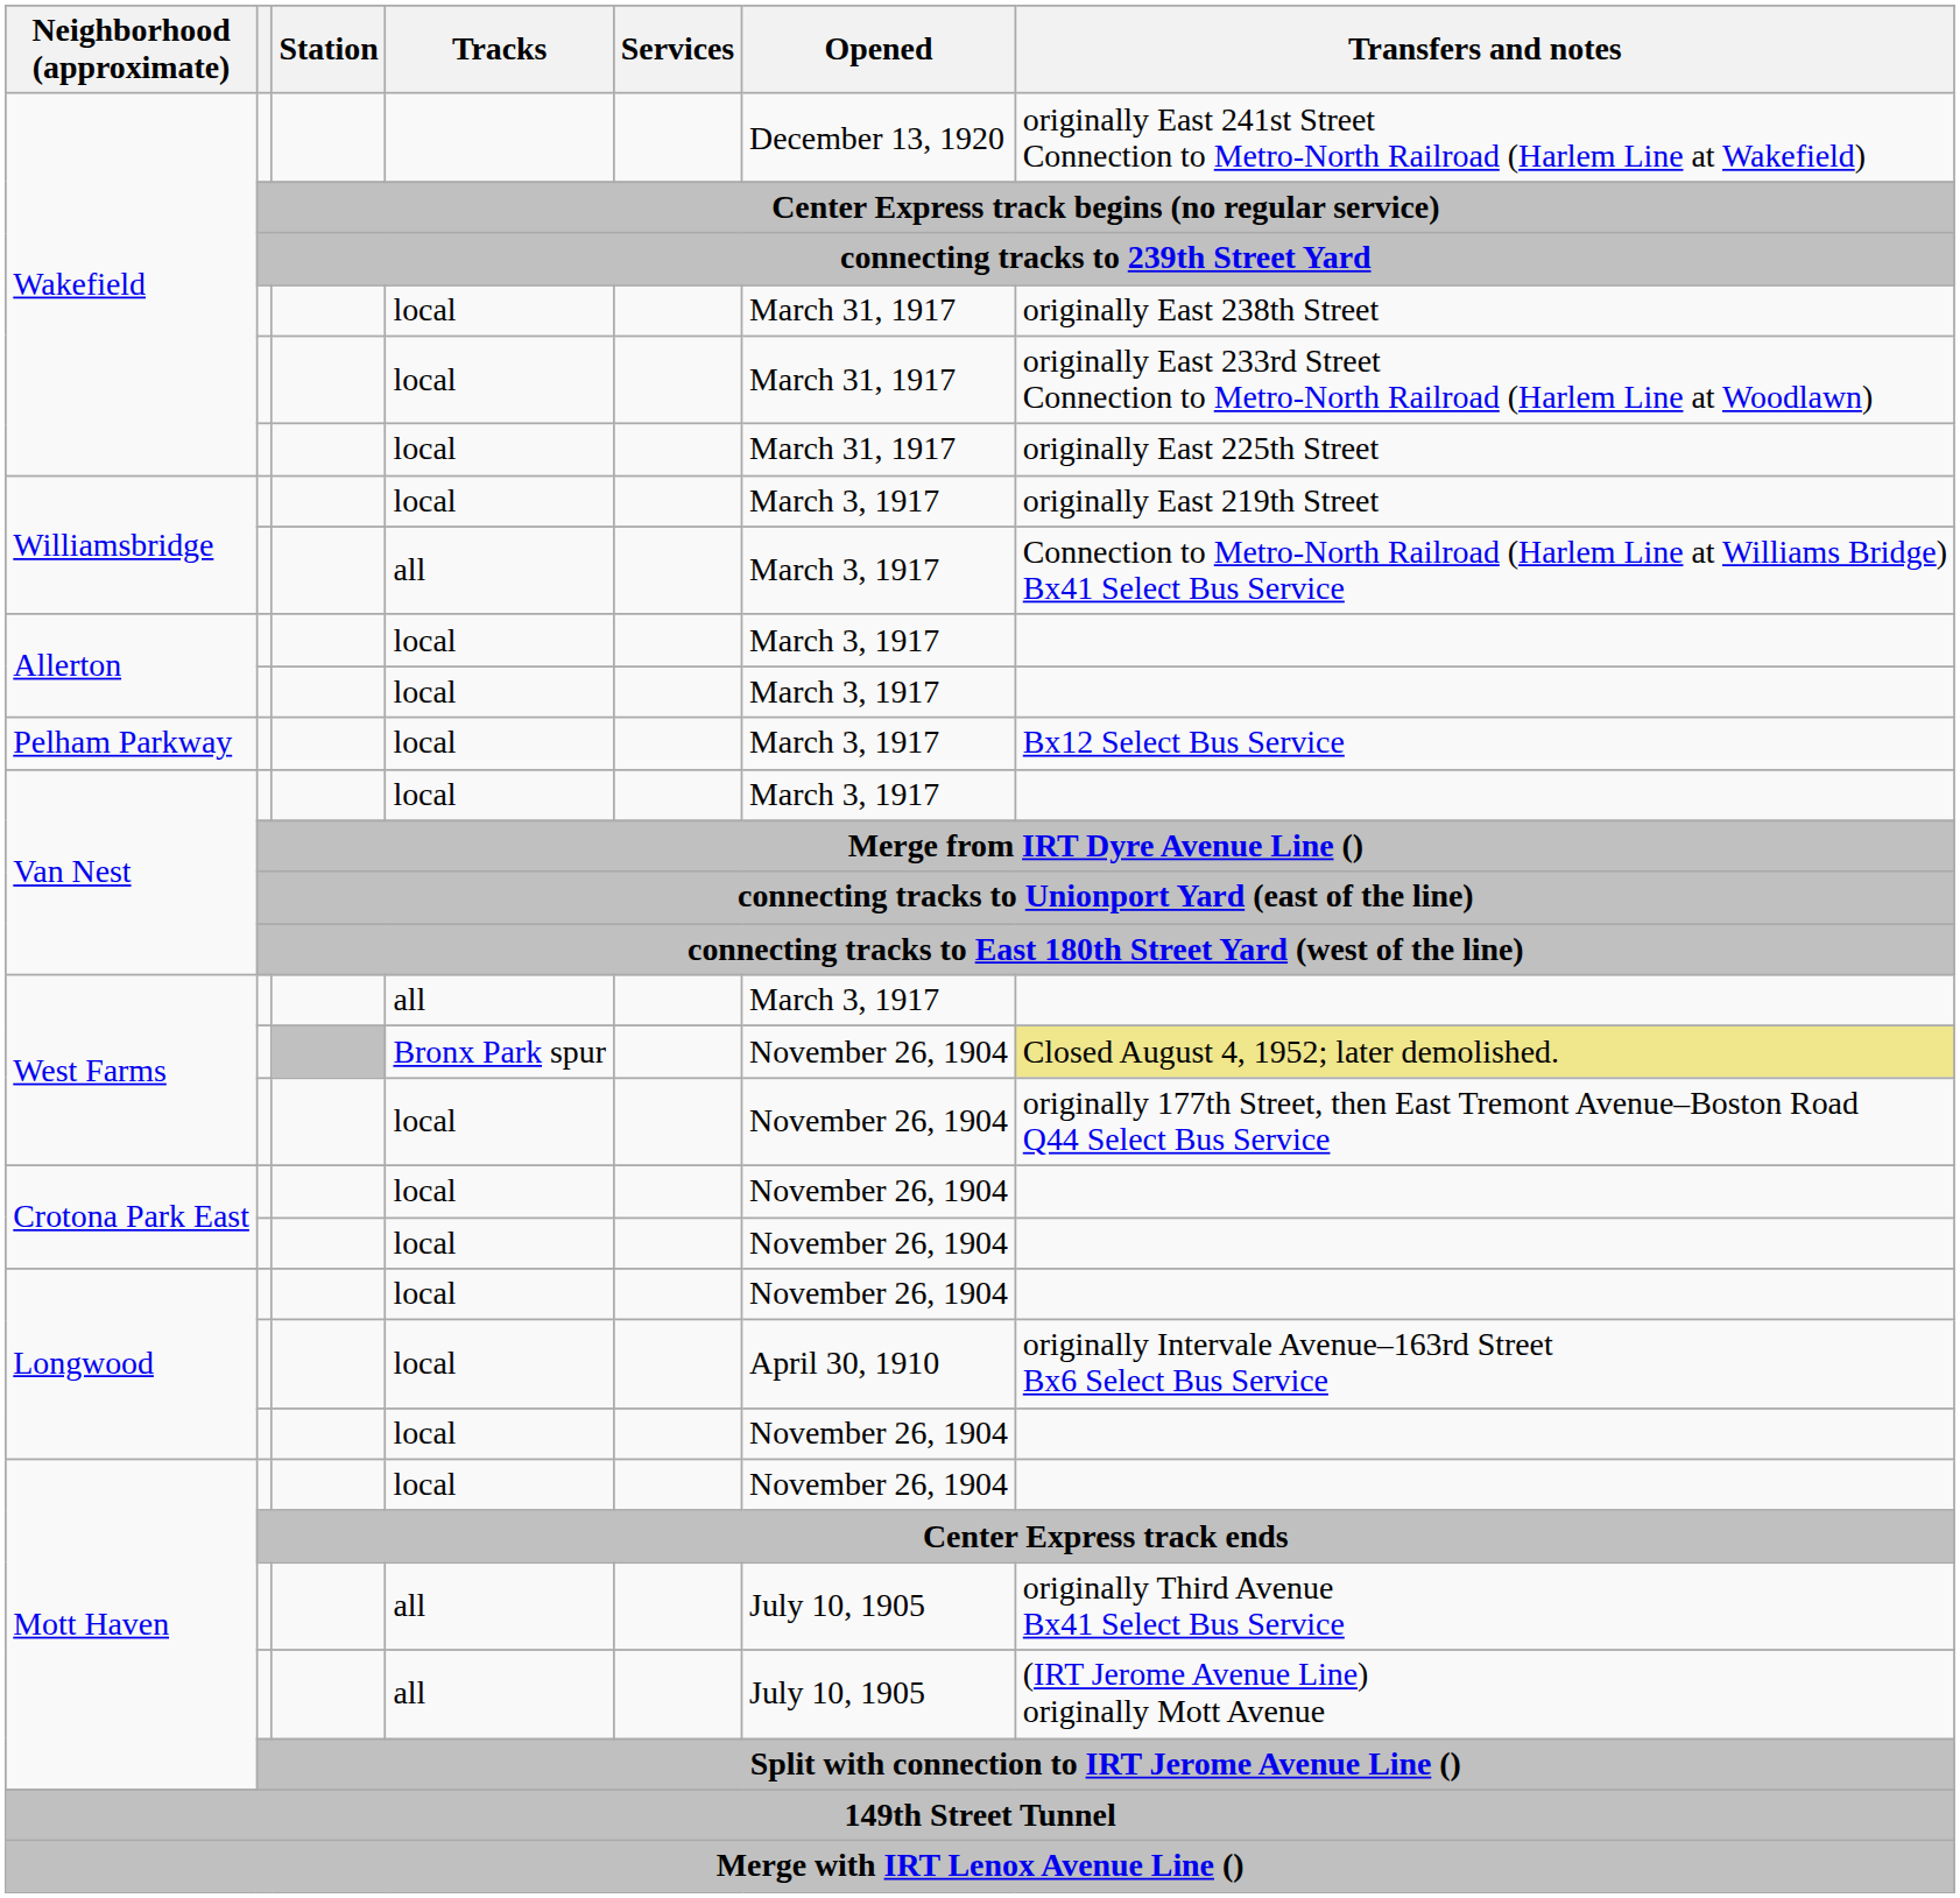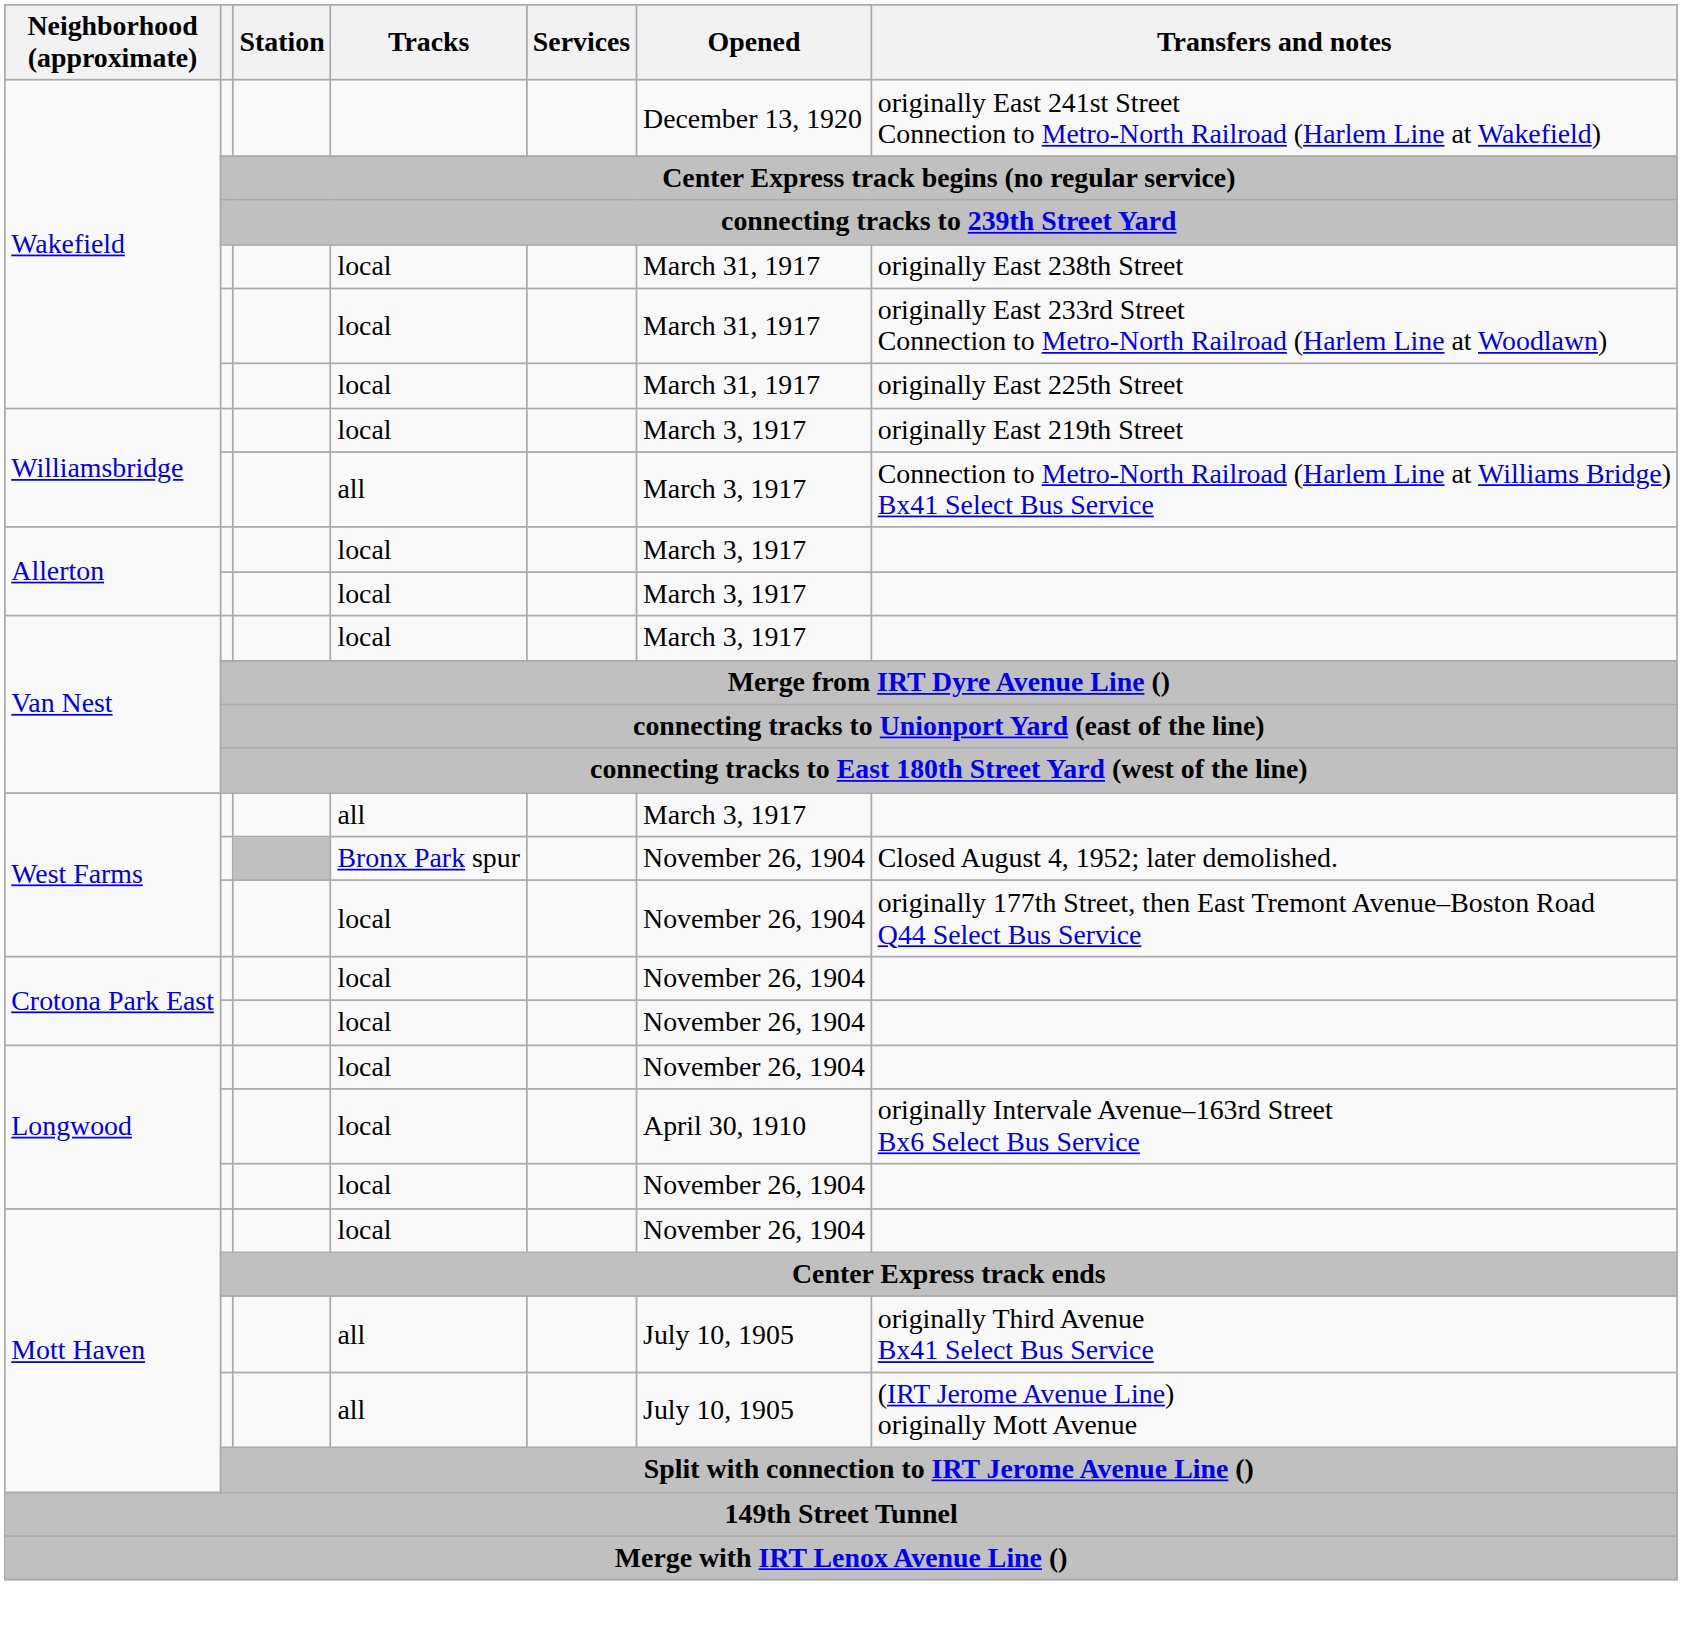 <table class="wikitable">
 <tr>
 <th>Neighborhood<br>(approximate)</th>
 <th></th>
 <th>Station</th>
 <th>Tracks</th>
 <th>Services</th>
 <th>Opened</th>
 <th>Transfers and notes</th>
 </tr>
 <tr>
 <td rowspan=6><a href='#'>Wakefield</a></td>
 <td></td>
 <td></td>
 <td></td>
 <td></td>
 <td>December 13, 1920</td>
 <td>originally East 241st Street<br>Connection to <a href='#'>Metro-North Railroad</a> (<a href='#'>Harlem Line</a> at <a href='#'>Wakefield</a>)</td>
 </tr>
 <tr>
 <th colspan="6" style="background:silver;">Center Express track begins (no regular service)</th>
 </tr>
 <tr>
 <th colspan="6" style="background:silver;">connecting tracks to <a href='#'>239th Street Yard</a></th>
 </tr>
 <tr>
 <td></td>
 <td></td>
 <td>local</td>
 <td></td>
 <td>March 31, 1917</td>
 <td>originally East 238th Street</td>
 </tr>
 <tr>
 <td></td>
 <td></td>
 <td>local</td>
 <td></td>
 <td>March 31, 1917</td>
 <td>originally East 233rd Street<br>Connection to <a href='#'>Metro-North Railroad</a> (<a href='#'>Harlem Line</a> at <a href='#'>Woodlawn</a>)</td>
 </tr>
 <tr>
 <td></td>
 <td></td>
 <td>local</td>
 <td></td>
 <td>March 31, 1917</td>
 <td>originally East 225th Street</td>
 </tr>
 <tr>
 <td rowspan=2><a href='#'>Williamsbridge</a></td>
 <td></td>
 <td></td>
 <td>local</td>
 <td></td>
 <td>March 3, 1917</td>
 <td>originally East 219th Street</td>
 </tr>
 <tr>
 <td></td>
 <td></td>
 <td>all</td>
 <td></td>
 <td>March 3, 1917</td>
 <td>Connection to <a href='#'>Metro-North Railroad</a> (<a href='#'>Harlem Line</a> at <a href='#'>Williams Bridge</a>)<br><a href='#'>Bx41 Select Bus Service</a></td>
 </tr>
 <tr>
 <td rowspan=2><a href='#'>Allerton</a></td>
 <td></td>
 <td></td>
 <td>local</td>
 <td></td>
 <td>March 3, 1917</td>
 <td></td>
 </tr>
 <tr>
 <td></td>
 <td></td>
 <td>local</td>
 <td></td>
 <td>March 3, 1917</td>
 <td></td>
 </tr>
 <tr>
-<td rowspan=1><a href='#'>Pelham Parkway</a></td>
-<td></td>
-<td></td>
-<td>local</td>
-<td></td>
-<td>March 3, 1917</td>
-<td><a href='#'>Bx12 Select Bus Service</a></td>
-</tr>
-<tr>
 <td rowspan=4><a href='#'>Van Nest</a></td>
 <td></td>
 <td></td>
 <td>local</td>
 <td></td>
 <td>March 3, 1917</td>
 <td></td>
 </tr>
 <tr>
 <th colspan="6" style="background:silver;">Merge from <a href='#'>IRT Dyre Avenue Line</a> ()</th>
 </tr>
 <tr>
 <th colspan="6" style="background:silver;">connecting tracks to <a href='#'>Unionport Yard</a> (east of the line)</th>
 </tr>
 <tr>
 <th colspan="6" style="background:silver;">connecting tracks to <a href='#'>East 180th Street Yard</a> (west of the line)</th>
 </tr>
 <tr>
 <td rowspan=3><a href='#'>West Farms</a></td>
 <td></td>
 <td></td>
 <td>all</td>
 <td></td>
 <td>March 3, 1917</td>
 <td></td>
 </tr>
 <tr>
 <td></td>
 <td style="background:silver;"></td>
 <td><a href='#'>Bronx Park</a> spur</td>
 <td></td>
 <td nowrap>November 26, 1904</td>
-<td style="background: khaki;">Closed August 4, 1952; later demolished.</td>
+<td>Closed August 4, 1952; later demolished.</td>
 </tr>
 <tr>
 <td></td>
 <td nowrap></td>
 <td>local</td>
 <td></td>
 <td>November 26, 1904</td>
 <td>originally 177th Street, then East Tremont Avenue–Boston Road<br><a href='#'>Q44 Select Bus Service</a></td>
 </tr>
 <tr>
 <td rowspan=2><a href='#'>Crotona Park East</a></td>
 <td></td>
 <td></td>
 <td>local</td>
 <td></td>
 <td>November 26, 1904</td>
 <td></td>
 </tr>
 <tr>
 <td></td>
 <td></td>
 <td>local</td>
 <td></td>
 <td>November 26, 1904</td>
 <td></td>
 </tr>
 <tr>
 <td rowspan=3><a href='#'>Longwood</a></td>
 <td></td>
 <td></td>
 <td>local</td>
 <td></td>
 <td>November 26, 1904</td>
 <td></td>
 </tr>
 <tr>
 <td></td>
 <td></td>
 <td>local</td>
 <td></td>
 <td>April 30, 1910</td>
 <td>originally Intervale Avenue–163rd Street<br><a href='#'>Bx6 Select Bus Service</a></td>
 </tr>
 <tr>
 <td></td>
 <td></td>
 <td>local</td>
 <td></td>
 <td>November 26, 1904</td>
 <td></td>
 </tr>
 <tr>
 <td rowspan=5><a href='#'>Mott Haven</a></td>
 <td></td>
 <td></td>
 <td>local</td>
 <td></td>
 <td>November 26, 1904</td>
 <td></td>
 </tr>
 <tr>
 <th colspan="6" style="background:silver;">Center Express track ends</th>
 </tr>
 <tr>
 <td></td>
 <td></td>
 <td>all</td>
 <td></td>
 <td>July 10, 1905</td>
 <td>originally Third Avenue<br><a href='#'>Bx41 Select Bus Service</a></td>
 </tr>
 <tr>
 <td></td>
 <td></td>
 <td>all</td>
 <td></td>
 <td>July 10, 1905</td>
 <td> (<a href='#'>IRT Jerome Avenue Line</a>)<br>originally Mott Avenue</td>
 </tr>
 <tr>
 <th colspan="6" style="background:silver;">Split with connection to <a href='#'>IRT Jerome Avenue Line</a> ()</th>
 </tr>
 <tr>
 <th colspan="7" style="background:silver;">149th Street Tunnel</th>
 </tr>
 <tr>
 <th colspan="7" style="background:silver;">Merge with <a href='#'>IRT Lenox Avenue Line</a> ()</th>
 </tr>
 </table>
